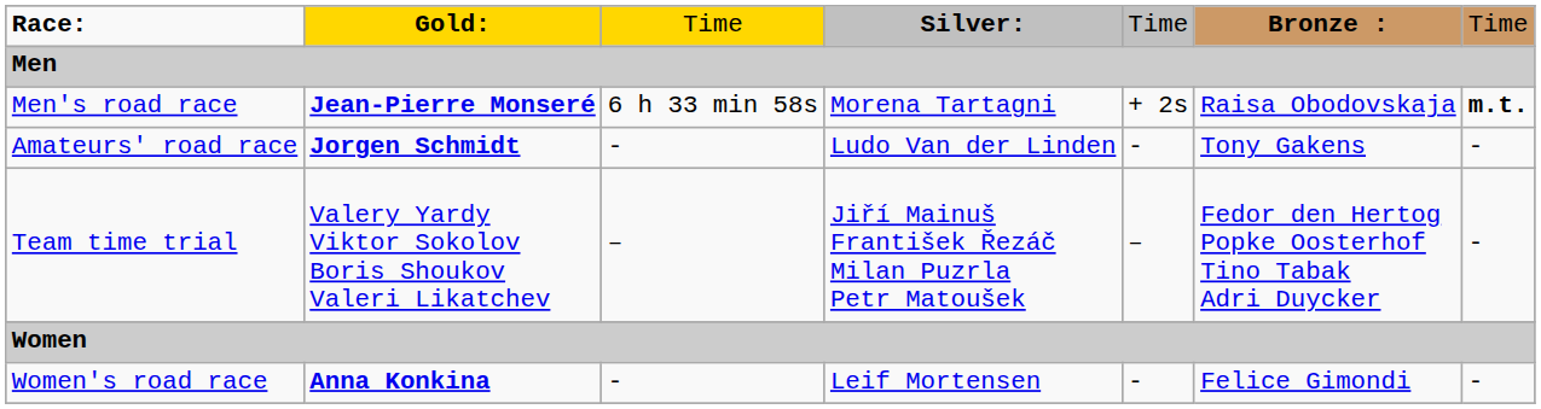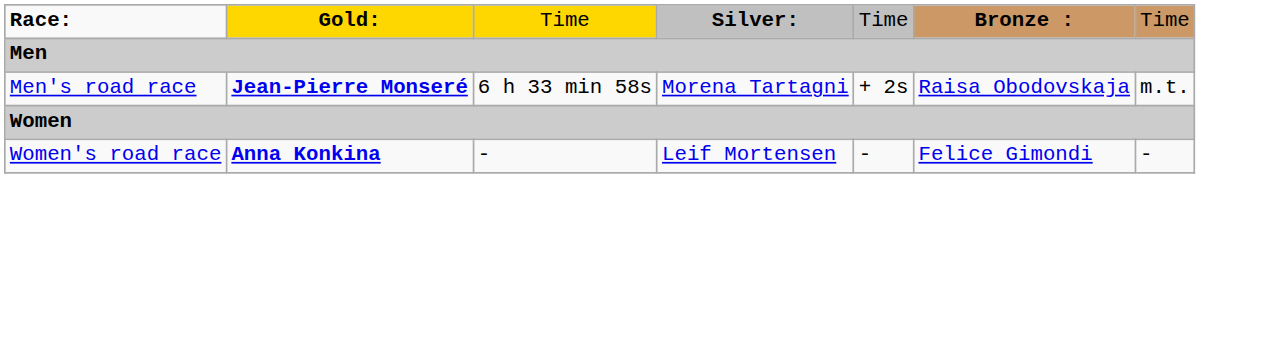 <table class="wikitable" style="text-align: left; font-size: 95%; border: gray solid 1px; border-collapse: collapse;">
 <tr>
 <td><strong>Race:</strong></td>
 <td style="text-align:center;background-color:gold;"><strong>Gold:</strong></td>
 <td style="text-align:center;background-color:gold;">Time</td>
 <td style="text-align:center;background-color:silver;"><strong>Silver:</strong></td>
 <td style="text-align:center;background-color:silver;">Time</td>
 <td style="text-align:center;background-color:#CC9966;"><strong>Bronze :</strong></td>
 <td style="text-align:center;background-color:#CC9966;">Time</td>
 </tr>
 <tr bgcolor="#cccccc">
 <td colspan=7><strong>Men</strong></td>
 </tr>
 <tr>
 <td><a href='#'>Men's road race</a><br></td>
 <td><strong><a href='#'>Jean-Pierre Monseré</a></strong><br><small></small></td>
 <td>6 h 33 min 58s</td>
 <td><a href='#'>Morena Tartagni</a><br><small></small></td>
 <td>+ 2s</td>
 <td><a href='#'>Raisa Obodovskaja</a><br><small></small></td>
-<td><strong>m.t.</strong></td>
-</tr>
-<tr>
-<td><a href='#'>Amateurs' road race</a></td>
-<td><strong><a href='#'>Jorgen Schmidt</a></strong><br><small></small></td>
-<td>-</td>
-<td><a href='#'>Ludo Van der Linden</a><br><small></small></td>
-<td>-</td>
-<td><a href='#'>Tony Gakens</a><br><small></small></td>
-<td>-</td>
-</tr>
-<tr>
-<td><a href='#'>Team time trial</a></td>
-<td><strong> </strong> <br> <a href='#'>Valery Yardy</a><br> <a href='#'>Viktor Sokolov</a><br> <a href='#'>Boris Shoukov</a><br> <a href='#'>Valeri Likatchev</a></td>
-<td>–</td>
-<td> <br> <a href='#'>Jiří Mainuš</a><br> <a href='#'>František Řezáč</a><br> <a href='#'>Milan Puzrla</a><br> <a href='#'>Petr Matoušek</a></td>
-<td>–</td>
-<td> <br> <a href='#'>Fedor den Hertog</a><br> <a href='#'>Popke Oosterhof</a><br> <a href='#'>Tino Tabak</a><br> <a href='#'>Adri Duycker</a></td>
-<td>-</td>
+<td>m.t.</td>
 </tr>
 <tr bgcolor="#cccccc">
 <td colspan=7><strong>Women</strong></td>
 </tr>
 <tr>
 <td><a href='#'>Women's road race</a></td>
 <td><strong><a href='#'>Anna Konkina</a></strong><br><small></small></td>
 <td>-</td>
 <td><a href='#'>Leif Mortensen</a><br><small></small></td>
 <td>-</td>
 <td><a href='#'>Felice Gimondi</a><br><small></small></td>
 <td>-</td>
 </tr>
 </table>
